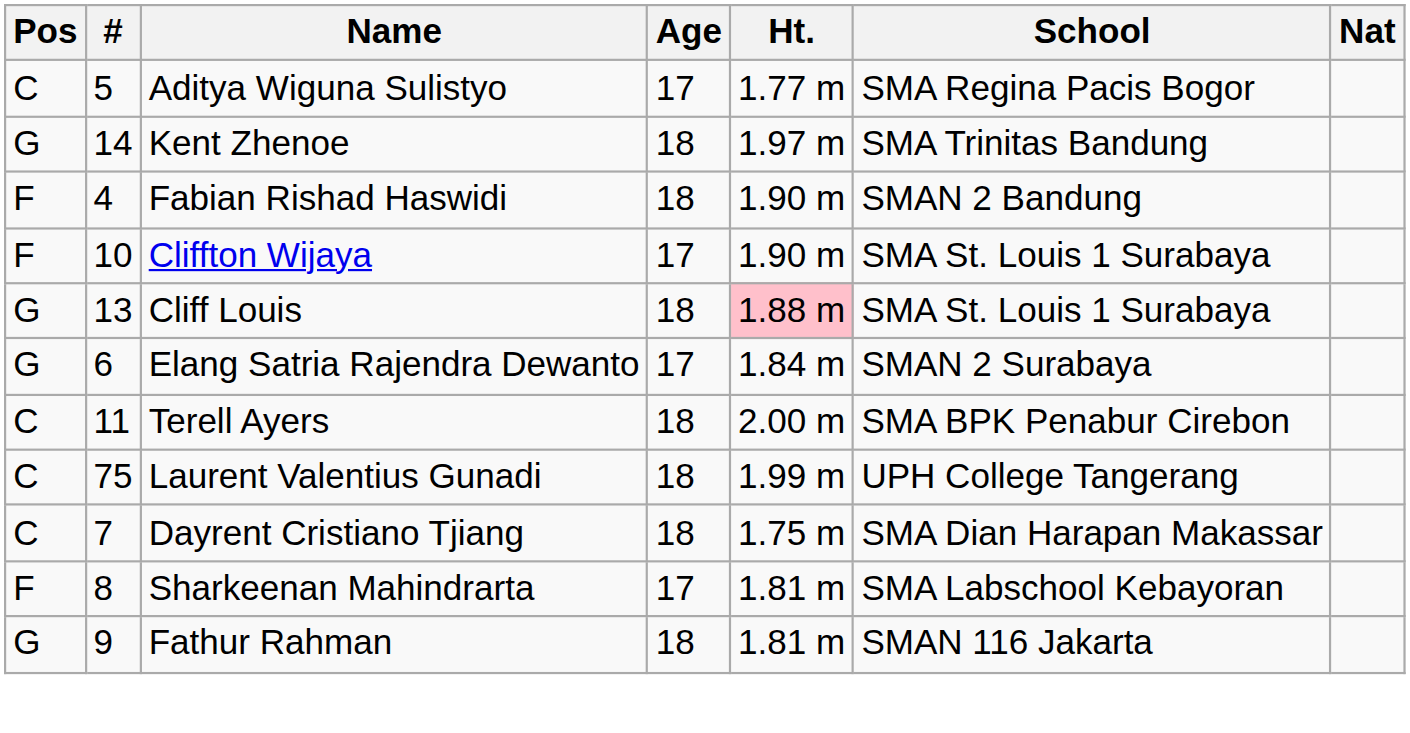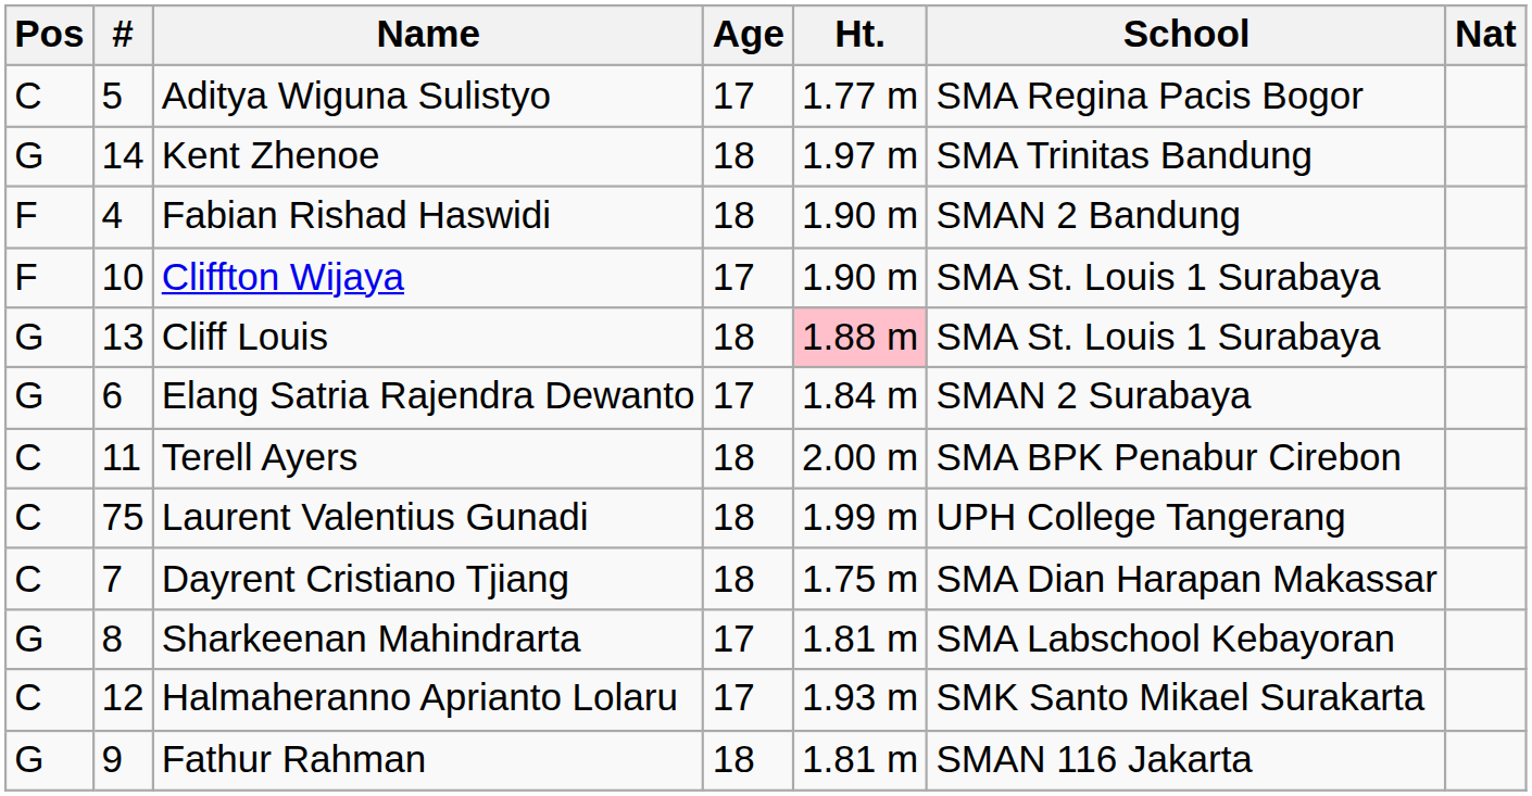 <table class="wikitable">
 <tr>
 <th>Pos</th>
 <th>#</th>
 <th>Name</th>
 <th>Age</th>
 <th>Ht.</th>
 <th>School</th>
 <th>Nat</th>
 </tr>
 <tr>
 <td>C</td>
 <td>5</td>
 <td>Aditya Wiguna Sulistyo</td>
 <td>17</td>
 <td>1.77 m</td>
 <td>SMA Regina Pacis Bogor</td>
 <td></td>
 </tr>
 <tr>
 <td>G</td>
 <td>14</td>
 <td>Kent Zhenoe</td>
 <td>18</td>
 <td>1.97 m</td>
 <td>SMA Trinitas Bandung</td>
 <td></td>
 </tr>
 <tr>
 <td>F</td>
 <td>4</td>
 <td>Fabian Rishad Haswidi</td>
 <td>18</td>
 <td>1.90 m</td>
 <td>SMAN 2 Bandung</td>
 <td></td>
 </tr>
 <tr>
 <td>F</td>
 <td>10</td>
 <td><a href='#'>Cliffton Wijaya</a></td>
 <td>17</td>
 <td>1.90 m</td>
 <td>SMA St. Louis 1 Surabaya</td>
 <td></td>
 </tr>
 <tr>
 <td>G</td>
 <td>13</td>
 <td>Cliff Louis</td>
 <td>18</td>
 <td style="background: pink;">1.88 m</td>
 <td>SMA St. Louis 1 Surabaya</td>
 <td></td>
 </tr>
 <tr>
 <td>G</td>
 <td>6</td>
 <td>Elang Satria Rajendra Dewanto</td>
 <td>17</td>
 <td>1.84 m</td>
 <td>SMAN 2 Surabaya</td>
 <td></td>
 </tr>
 <tr>
 <td>C</td>
 <td>11</td>
 <td>Terell Ayers</td>
 <td>18</td>
 <td>2.00 m</td>
 <td>SMA BPK Penabur Cirebon</td>
 <td></td>
 </tr>
 <tr>
 <td>C</td>
 <td>75</td>
 <td>Laurent Valentius Gunadi</td>
 <td>18</td>
 <td>1.99 m</td>
 <td>UPH College Tangerang</td>
 <td></td>
 </tr>
 <tr>
 <td>C</td>
 <td>7</td>
 <td>Dayrent Cristiano Tjiang</td>
 <td>18</td>
 <td>1.75 m</td>
 <td>SMA Dian Harapan Makassar</td>
 <td></td>
 </tr>
 <tr>
-<td>F</td>
+<td>G</td>
 <td>8</td>
 <td>Sharkeenan Mahindrarta</td>
 <td>17</td>
 <td>1.81 m</td>
 <td>SMA Labschool Kebayoran</td>
+<td></td>
+</tr>
+<tr>
+<td>C</td>
+<td>12</td>
+<td>Halmaheranno Aprianto Lolaru</td>
+<td>17</td>
+<td>1.93 m</td>
+<td>SMK Santo Mikael Surakarta</td>
 <td></td>
 </tr>
 <tr>
 <td>G</td>
 <td>9</td>
 <td>Fathur Rahman</td>
 <td>18</td>
 <td>1.81 m</td>
 <td>SMAN 116 Jakarta</td>
 <td></td>
 </tr>
 </table>
